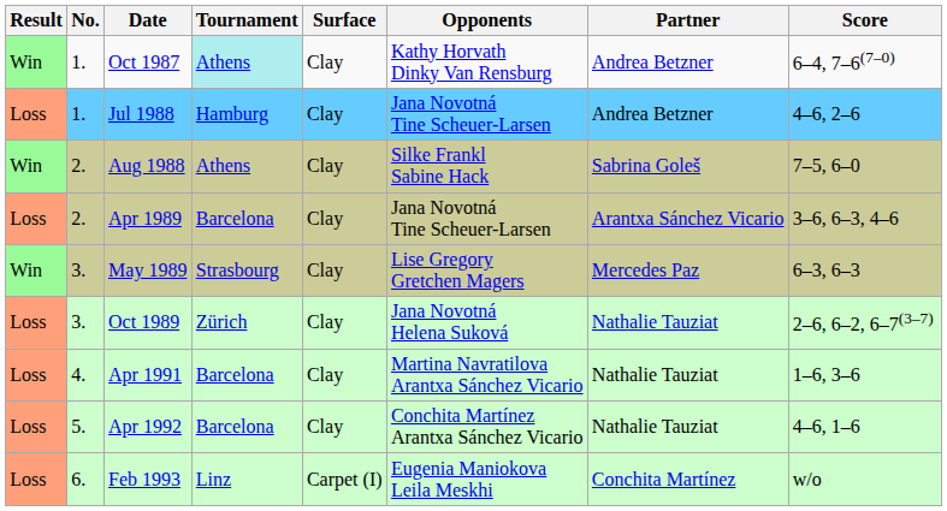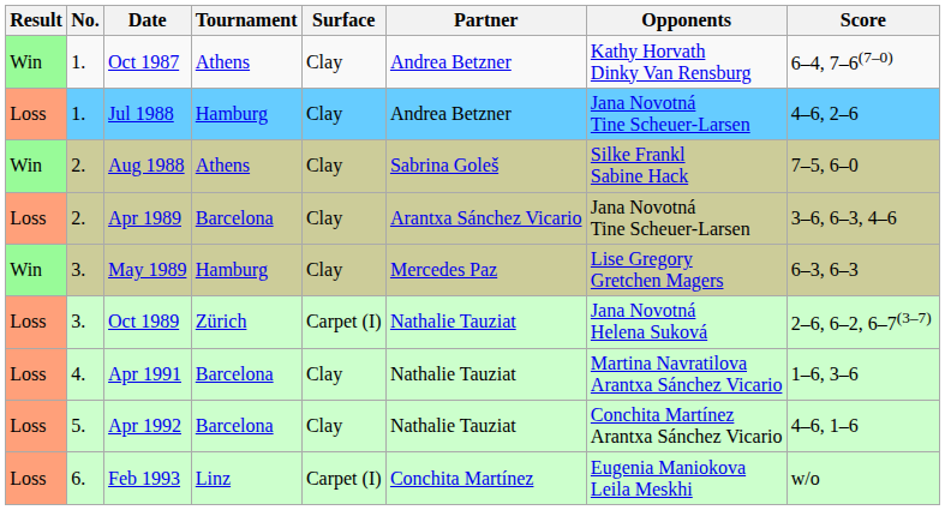 <table class="sortable wikitable">
 <tr>
 <th style="width:40px">Result</th>
 <th>No.</th>
 <th>Date</th>
 <th>Tournament</th>
 <th>Surface</th>
+<th>Partner</th>
 <th>Opponents</th>
-<th>Partner</th>
 <th style="width:120px" class="unsortable">Score</th>
 </tr>
 <tr>
 <td style="background:#98fb98;">Win</td>
 <td>1.</td>
 <td><a href='#'>Oct 1987</a></td>
-<td style="background: paleturquoise;"><a href='#'>Athens</a></td>
+<td><a href='#'>Athens</a></td>
 <td>Clay</td>
+<td> <a href='#'>Andrea Betzner</a></td>
 <td> <a href='#'>Kathy Horvath</a> <br>  <a href='#'>Dinky Van Rensburg</a></td>
-<td> <a href='#'>Andrea Betzner</a></td>
 <td>6–4, 7–6<sup>(7–0)</sup></td>
 </tr>
 <tr bgcolor="#66CCFF">
 <td style="background:#ffa07a;">Loss</td>
 <td>1.</td>
 <td><a href='#'>Jul 1988</a></td>
 <td><a href='#'>Hamburg</a></td>
 <td>Clay</td>
+<td> Andrea Betzner</td>
 <td> <a href='#'>Jana Novotná</a> <br>  <a href='#'>Tine Scheuer-Larsen</a></td>
-<td> Andrea Betzner</td>
 <td>4–6, 2–6</td>
 </tr>
 <tr bgcolor="#CCCC99">
 <td style="background:#98fb98;">Win</td>
 <td>2.</td>
 <td><a href='#'>Aug 1988</a></td>
 <td><a href='#'>Athens</a></td>
 <td>Clay</td>
+<td> <a href='#'>Sabrina Goleš</a></td>
 <td> <a href='#'>Silke Frankl</a> <br>  <a href='#'>Sabine Hack</a></td>
-<td> <a href='#'>Sabrina Goleš</a></td>
 <td>7–5, 6–0</td>
 </tr>
 <tr bgcolor="#CCCC99">
 <td style="background:#ffa07a;">Loss</td>
 <td>2.</td>
 <td><a href='#'>Apr 1989</a></td>
 <td><a href='#'>Barcelona</a></td>
 <td>Clay</td>
+<td> <a href='#'>Arantxa Sánchez Vicario</a></td>
 <td> Jana Novotná <br>  Tine Scheuer-Larsen</td>
-<td> <a href='#'>Arantxa Sánchez Vicario</a></td>
 <td>3–6, 6–3, 4–6</td>
 </tr>
 <tr bgcolor="#CCCC99">
 <td style="background:#98fb98;">Win</td>
 <td>3.</td>
 <td><a href='#'>May 1989</a></td>
-<td><a href='#'>Strasbourg</a></td>
+<td><a href='#'>Hamburg</a></td>
 <td>Clay</td>
+<td> <a href='#'>Mercedes Paz</a></td>
 <td> <a href='#'>Lise Gregory</a> <br>  <a href='#'>Gretchen Magers</a></td>
-<td> <a href='#'>Mercedes Paz</a></td>
 <td>6–3, 6–3</td>
 </tr>
 <tr bgcolor="#CCFFCC">
 <td style="background:#ffa07a;">Loss</td>
 <td>3.</td>
 <td><a href='#'>Oct 1989</a></td>
 <td><a href='#'>Zürich</a></td>
-<td>Clay</td>
+<td>Carpet (I)</td>
+<td> <a href='#'>Nathalie Tauziat</a></td>
 <td> <a href='#'>Jana Novotná</a> <br>  <a href='#'>Helena Suková</a></td>
-<td> <a href='#'>Nathalie Tauziat</a></td>
 <td>2–6, 6–2, 6–7<sup>(3–7)</sup></td>
 </tr>
 <tr bgcolor="#CCFFCC">
 <td style="background:#ffa07a;">Loss</td>
 <td>4.</td>
 <td><a href='#'>Apr 1991</a></td>
 <td><a href='#'>Barcelona</a></td>
 <td>Clay</td>
+<td> Nathalie Tauziat</td>
 <td> <a href='#'>Martina Navratilova</a> <br>  <a href='#'>Arantxa Sánchez Vicario</a></td>
-<td> Nathalie Tauziat</td>
 <td>1–6, 3–6</td>
 </tr>
 <tr bgcolor="#CCFFCC">
 <td style="background:#ffa07a;">Loss</td>
 <td>5.</td>
 <td><a href='#'>Apr 1992</a></td>
 <td><a href='#'>Barcelona</a></td>
 <td>Clay</td>
+<td> Nathalie Tauziat</td>
 <td> <a href='#'>Conchita Martínez</a> <br>  Arantxa Sánchez Vicario</td>
-<td> Nathalie Tauziat</td>
 <td>4–6, 1–6</td>
 </tr>
 <tr bgcolor="#CCFFCC">
 <td style="background:#ffa07a;">Loss</td>
 <td>6.</td>
 <td><a href='#'>Feb 1993</a></td>
 <td><a href='#'>Linz</a></td>
 <td>Carpet (I)</td>
+<td> <a href='#'>Conchita Martínez</a></td>
 <td> <a href='#'>Eugenia Maniokova</a> <br>  <a href='#'>Leila Meskhi</a></td>
-<td> <a href='#'>Conchita Martínez</a></td>
 <td>w/o</td>
 </tr>
 </table>
